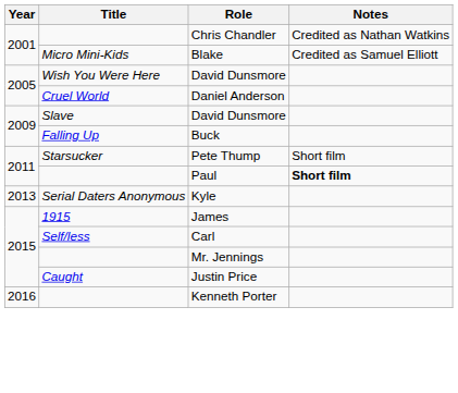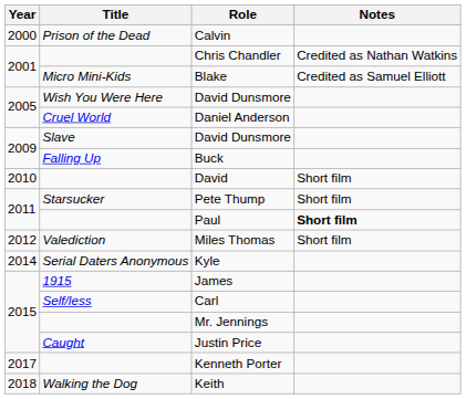 <table class="wikitable sortable">
 <tr>
 <th>Year</th>
 <th>Title</th>
 <th>Role</th>
 <th class="unsortable">Notes</th>
+</tr>
+<tr>
+<td>2000</td>
+<td><em>Prison of the Dead</em></td>
+<td>Calvin</td>
+<td></td>
 </tr>
 <tr>
 <td rowspan="2">2001</td>
 <td><em></em></td>
 <td>Chris Chandler</td>
 <td>Credited as Nathan Watkins</td>
 </tr>
 <tr>
 <td><em>Micro Mini-Kids</em></td>
 <td>Blake</td>
 <td>Credited as Samuel Elliott</td>
 </tr>
 <tr>
 <td rowspan="2">2005</td>
 <td><em>Wish You Were Here</em></td>
 <td>David Dunsmore</td>
 <td></td>
 </tr>
 <tr>
 <td><em><a href='#'>Cruel World</a></em></td>
 <td>Daniel Anderson</td>
 <td></td>
 </tr>
 <tr>
 <td rowspan="2">2009</td>
 <td><em>Slave</em></td>
 <td>David Dunsmore</td>
 <td></td>
 </tr>
 <tr>
 <td><em><a href='#'>Falling Up</a></em></td>
 <td>Buck</td>
 <td></td>
 </tr>
 <tr>
+<td>2010</td>
+<td><em></em></td>
+<td>David</td>
+<td>Short film</td>
+</tr>
+<tr>
 <td rowspan="2">2011</td>
 <td><em>Starsucker</em></td>
 <td>Pete Thump</td>
 <td>Short film</td>
 </tr>
 <tr>
 <td><em></em></td>
 <td>Paul</td>
 <td><strong>Short film</strong></td>
 </tr>
 <tr>
-<td>2013</td>
+<td>2012</td>
+<td><em>Valediction</em></td>
+<td>Miles Thomas</td>
+<td>Short film</td>
+</tr>
+<tr>
+<td>2014</td>
 <td><em>Serial Daters Anonymous</em></td>
 <td>Kyle</td>
 <td></td>
 </tr>
 <tr>
 <td rowspan="4">2015</td>
 <td><em><a href='#'>1915</a></em></td>
 <td>James</td>
 <td></td>
 </tr>
 <tr>
 <td><em><a href='#'>Self/less</a></em></td>
 <td>Carl</td>
 <td></td>
 </tr>
 <tr>
 <td><em></em></td>
 <td>Mr. Jennings</td>
 <td></td>
 </tr>
 <tr>
 <td><em><a href='#'>Caught</a></em></td>
 <td>Justin Price</td>
 <td></td>
 </tr>
 <tr>
-<td>2016</td>
+<td>2017</td>
 <td><em></em></td>
 <td>Kenneth Porter</td>
 <td></td>
 </tr>
+<tr>
+<td>2018</td>
+<td><em> Walking the Dog</em></td>
+<td>Keith</td>
+<td></td>
+</tr>
 </table>
